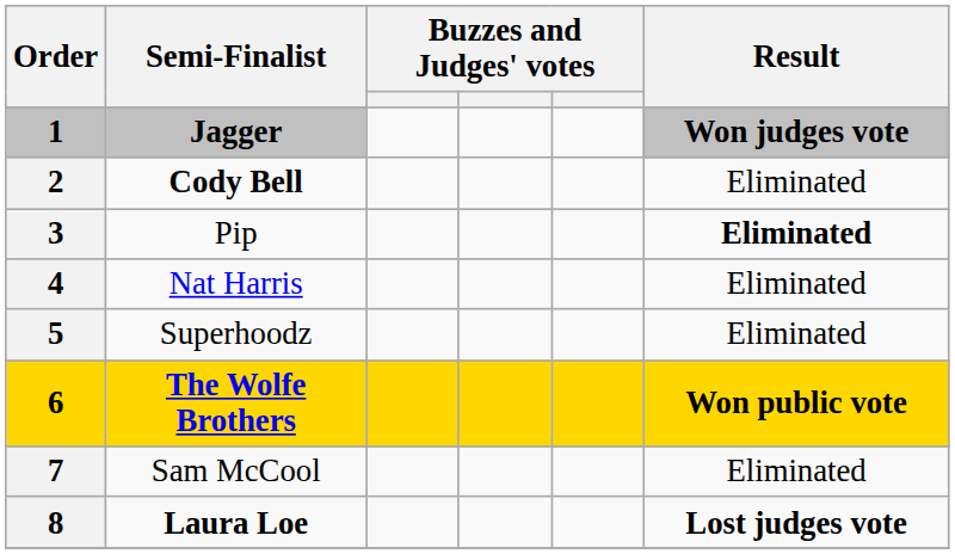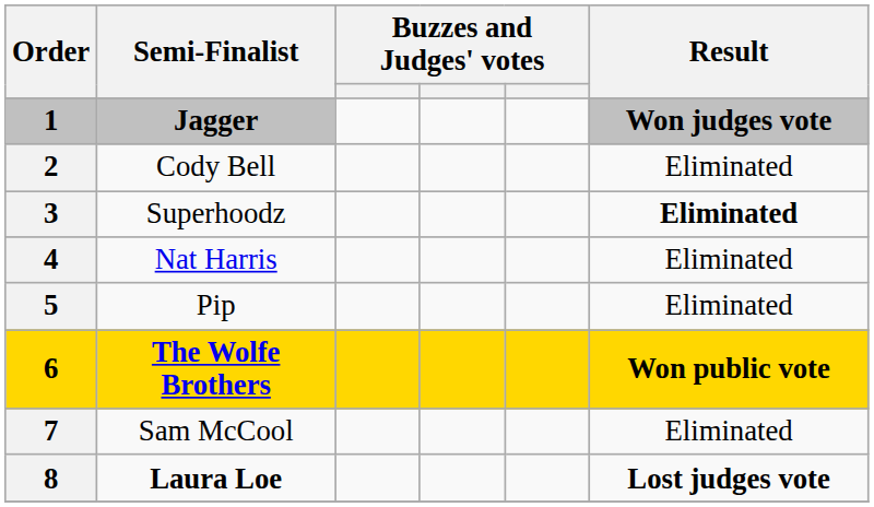 <table class="wikitable plainrowheaders sortable" style="text-align:center" width="76%;">
 <tr>
 <th scope="col" rowspan="2" style="width:1em;">Order</th>
 <th scope="col" rowspan="2" class="unsortable" style="width:17em;">Semi-Finalist</th>
 <th scope="col" colspan="3" class="unsortable" style="width:24em;">Buzzes and Judges' votes</th>
 <th scope="col" rowspan="2" style="width:23em;">Result</th>
 </tr>
 <tr>
 <th scope="col" class="unsortable" style="width:6em;"></th>
 <th scope="col" class="unsortable" style="width:6em;"></th>
 <th scope="col" class="unsortable" style="width:6em;"></th>
 </tr>
 <tr>
 <th style="background:silver;">1</th>
 <td style="background:silver;"><strong>Jagger</strong></td>
 <td style="text-align: center;"></td>
 <td style="text-align: center;"></td>
 <td style="text-align: center;"></td>
 <td style="background:silver;"><strong>Won judges vote</strong></td>
 </tr>
 <tr>
 <th>2</th>
-<td><strong>Cody Bell</strong></td>
+<td>Cody Bell</td>
 <td></td>
 <td></td>
 <td></td>
 <td>Eliminated</td>
 </tr>
 <tr>
 <th>3</th>
-<td>Pip</td>
+<td>Superhoodz</td>
 <td></td>
 <td></td>
 <td></td>
 <td><strong>Eliminated</strong></td>
 </tr>
 <tr>
 <th>4</th>
 <td><a href='#'>Nat Harris</a></td>
 <td></td>
 <td></td>
 <td></td>
 <td>Eliminated</td>
 </tr>
 <tr>
 <th>5</th>
-<td>Superhoodz</td>
+<td>Pip</td>
 <td></td>
 <td></td>
 <td></td>
 <td>Eliminated</td>
 </tr>
 <tr>
 <th style="background:gold;">6</th>
 <td style="background:gold;"><strong><a href='#'>The Wolfe Brothers</a></strong></td>
 <td style="background:gold;"></td>
 <td style="background:gold;"></td>
 <td style="background:gold;"></td>
 <td style="background:gold;"><strong>Won public vote</strong></td>
 </tr>
 <tr>
 <th>7</th>
 <td>Sam McCool</td>
 <td></td>
 <td></td>
 <td></td>
 <td>Eliminated</td>
 </tr>
 <tr>
 <th>8</th>
 <td><strong>Laura Loe</strong></td>
 <td></td>
 <td></td>
 <td></td>
 <td><strong>Lost judges vote</strong></td>
 </tr>
 <tr>
 </tr>
 </table>
